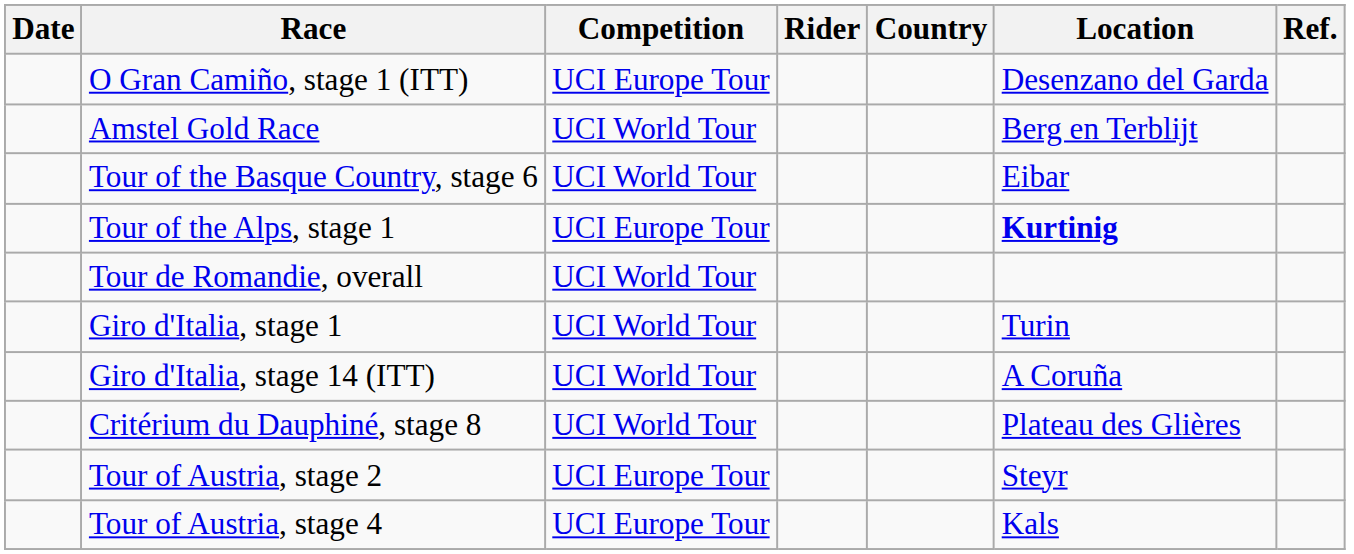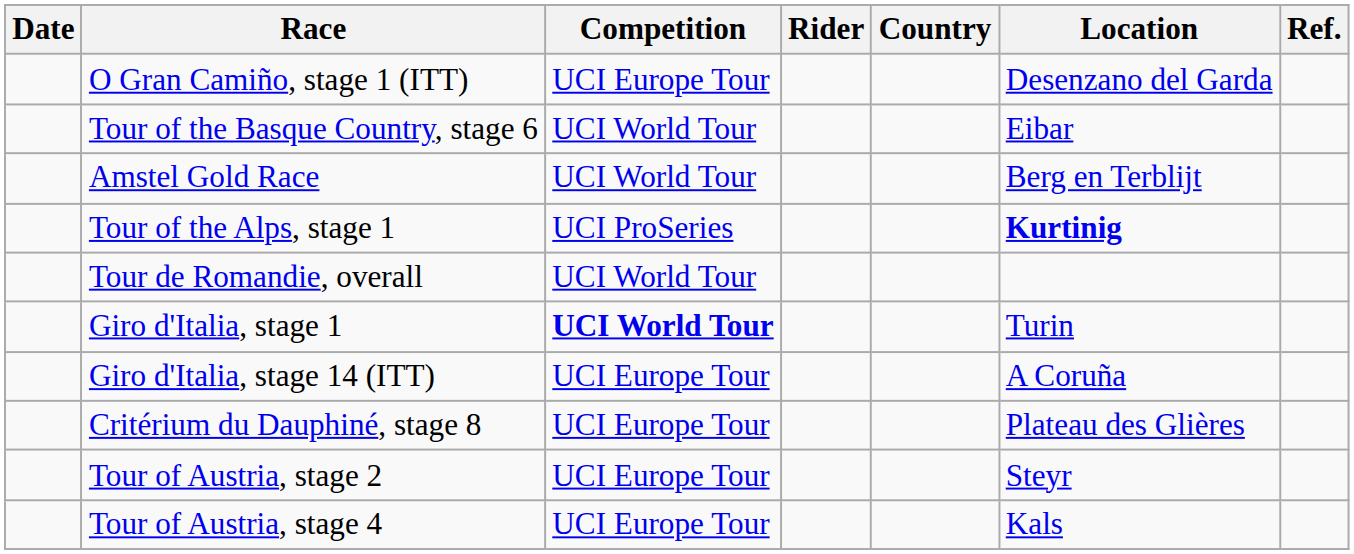 <table class="wikitable sortable">
 <tr>
 <th>Date</th>
 <th>Race</th>
 <th>Competition</th>
 <th>Rider</th>
 <th>Country</th>
 <th>Location</th>
 <th class="unsortable">Ref.</th>
 </tr>
 <tr>
 <td></td>
 <td><a href='#'>O Gran Camiño</a>, stage 1 (ITT)</td>
 <td><a href='#'>UCI Europe Tour</a></td>
 <td></td>
 <td></td>
 <td><a href='#'>Desenzano del Garda</a></td>
 <td align="center"></td>
 </tr>
 <tr>
 <td></td>
+<td><a href='#'>Tour of the Basque Country</a>, stage 6</td>
+<td><a href='#'>UCI World Tour</a></td>
+<td></td>
+<td></td>
+<td><a href='#'>Eibar</a></td>
+<td align="center"></td>
+</tr>
+<tr>
+<td></td>
 <td><a href='#'>Amstel Gold Race</a></td>
 <td><a href='#'>UCI World Tour</a></td>
 <td></td>
 <td></td>
 <td><a href='#'>Berg en Terblijt</a></td>
 <td align="center"></td>
 </tr>
 <tr>
 <td></td>
-<td><a href='#'>Tour of the Basque Country</a>, stage 6</td>
-<td><a href='#'>UCI World Tour</a></td>
-<td></td>
-<td></td>
-<td><a href='#'>Eibar</a></td>
-<td align="center"></td>
-</tr>
-<tr>
-<td></td>
 <td><a href='#'>Tour of the Alps</a>, stage 1</td>
-<td><a href='#'>UCI Europe Tour</a></td>
+<td><a href='#'>UCI ProSeries</a></td>
 <td></td>
 <td></td>
 <td><strong><a href='#'>Kurtinig</a></strong></td>
 <td align="center"></td>
 </tr>
 <tr>
 <td></td>
 <td><a href='#'>Tour de Romandie</a>, overall</td>
 <td><a href='#'>UCI World Tour</a></td>
 <td></td>
 <td></td>
 <td></td>
 <td align="center"></td>
 </tr>
 <tr>
 <td></td>
 <td><a href='#'>Giro d'Italia</a>, stage 1</td>
-<td><a href='#'>UCI World Tour</a></td>
+<td><strong><a href='#'>UCI World Tour</a></strong></td>
 <td></td>
 <td></td>
 <td><a href='#'>Turin</a></td>
 <td align="center"></td>
 </tr>
 <tr>
 <td></td>
 <td><a href='#'>Giro d'Italia</a>, stage 14 (ITT)</td>
-<td><a href='#'>UCI World Tour</a></td>
+<td><a href='#'>UCI Europe Tour</a></td>
 <td></td>
 <td></td>
 <td><a href='#'>A Coruña</a></td>
 <td align="center"></td>
 </tr>
 <tr>
 <td></td>
 <td><a href='#'>Critérium du Dauphiné</a>, stage 8</td>
-<td><a href='#'>UCI World Tour</a></td>
+<td><a href='#'>UCI Europe Tour</a></td>
 <td></td>
 <td></td>
 <td><a href='#'>Plateau des Glières</a></td>
 <td align="center"></td>
 </tr>
 <tr>
 <td></td>
 <td><a href='#'>Tour of Austria</a>, stage 2</td>
 <td><a href='#'>UCI Europe Tour</a></td>
 <td></td>
 <td></td>
 <td><a href='#'>Steyr</a></td>
 <td align="center"></td>
 </tr>
 <tr>
 <td></td>
 <td><a href='#'>Tour of Austria</a>, stage 4</td>
 <td><a href='#'>UCI Europe Tour</a></td>
 <td></td>
 <td></td>
 <td><a href='#'>Kals</a></td>
 <td align="center"></td>
 </tr>
 </table>
